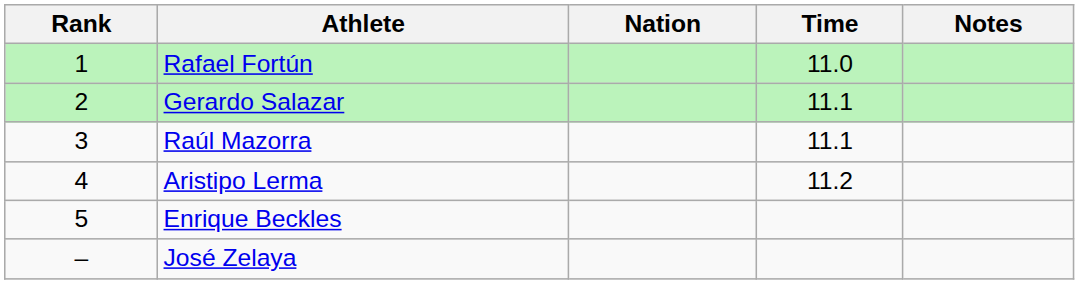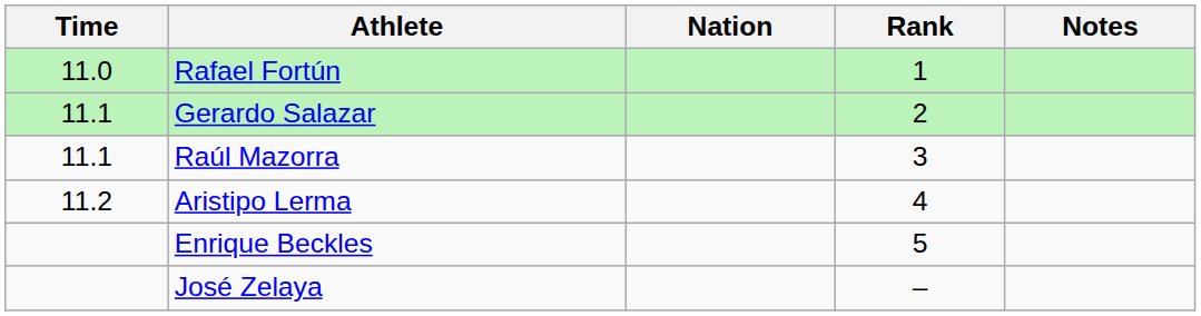 <table class="wikitable sortable" style="text-align:center;width: 55%;">
 <tr>
-<th scope="col">Rank</th>
+<th scope="col">Time</th>
 <th scope="col">Athlete</th>
 <th scope="col">Nation</th>
-<th scope="col">Time</th>
+<th scope="col">Rank</th>
 <th scope="col">Notes</th>
 </tr>
 <tr bgcolor="#bbf3bb">
-<td>1</td>
+<td>11.0</td>
 <td align=left><a href='#'>Rafael Fortún</a></td>
 <td align=left></td>
-<td>11.0</td>
+<td>1</td>
 <td></td>
 </tr>
 <tr bgcolor="#bbf3bb">
-<td>2</td>
+<td>11.1</td>
 <td align=left><a href='#'>Gerardo Salazar</a></td>
 <td align=left></td>
-<td>11.1</td>
+<td>2</td>
 <td></td>
 </tr>
 <tr>
-<td>3</td>
+<td>11.1</td>
 <td align=left><a href='#'>Raúl Mazorra</a></td>
 <td align=left></td>
-<td>11.1</td>
+<td>3</td>
 <td></td>
 </tr>
 <tr>
-<td>4</td>
+<td>11.2</td>
 <td align=left><a href='#'>Aristipo Lerma</a></td>
 <td align=left></td>
-<td>11.2</td>
+<td>4</td>
 <td></td>
 </tr>
 <tr>
-<td>5</td>
+<td></td>
 <td align=left><a href='#'>Enrique Beckles</a></td>
 <td align=left></td>
-<td></td>
+<td>5</td>
 <td></td>
 </tr>
 <tr>
-<td>–</td>
+<td></td>
 <td align=left><a href='#'>José Zelaya</a></td>
 <td align=left></td>
-<td></td>
+<td>–</td>
 <td></td>
 </tr>
 </table>
